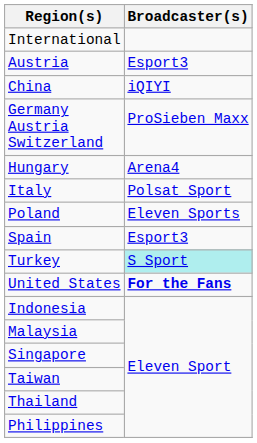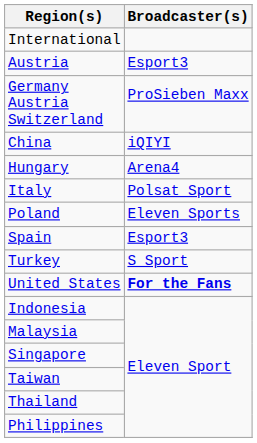 <table class="wikitable">
 <tr>
 <th>Region(s)</th>
 <th>Broadcaster(s)</th>
 </tr>
 <tr>
 <td>International</td>
 <td></td>
 </tr>
 <tr>
 <td> <a href='#'>Austria</a></td>
 <td><a href='#'>Esport3</a></td>
 </tr>
 <tr>
+<td> <a href='#'>Germany</a><br> <a href='#'>Austria</a><br> <a href='#'>Switzerland</a></td>
+<td><a href='#'>ProSieben Maxx</a><br><br></td>
+</tr>
+<tr>
 <td> <a href='#'>China</a></td>
 <td><a href='#'>iQIYI</a></td>
-</tr>
-<tr>
-<td> <a href='#'>Germany</a><br> <a href='#'>Austria</a><br> <a href='#'>Switzerland</a></td>
-<td><a href='#'>ProSieben Maxx</a><br><br></td>
 </tr>
 <tr>
 <td> <a href='#'>Hungary</a></td>
 <td><a href='#'>Arena4</a></td>
 </tr>
 <tr>
 <td> <a href='#'>Italy</a></td>
 <td><a href='#'>Polsat Sport</a></td>
 </tr>
 <tr>
 <td> <a href='#'>Poland</a></td>
 <td><a href='#'>Eleven Sports</a></td>
 </tr>
 <tr>
 <td> <a href='#'>Spain</a></td>
 <td><a href='#'>Esport3</a></td>
 </tr>
 <tr>
 <td> <a href='#'>Turkey</a></td>
-<td style="background: paleturquoise;"><a href='#'>S Sport</a></td>
+<td><a href='#'>S Sport</a></td>
 </tr>
 <tr>
 <td> <a href='#'>United States</a></td>
 <td><strong><a href='#'>For the Fans</a></strong></td>
 </tr>
 <tr>
 <td> <a href='#'>Indonesia</a></td>
 <td rowspan="6"><a href='#'>Eleven Sport</a></td>
 </tr>
 <tr>
 <td> <a href='#'>Malaysia</a></td>
 </tr>
 <tr>
 <td> <a href='#'>Singapore</a></td>
 </tr>
 <tr>
 <td> <a href='#'>Taiwan</a></td>
 </tr>
 <tr>
 <td> <a href='#'>Thailand</a></td>
 </tr>
 <tr>
 <td> <a href='#'>Philippines</a></td>
 </tr>
 </table>
